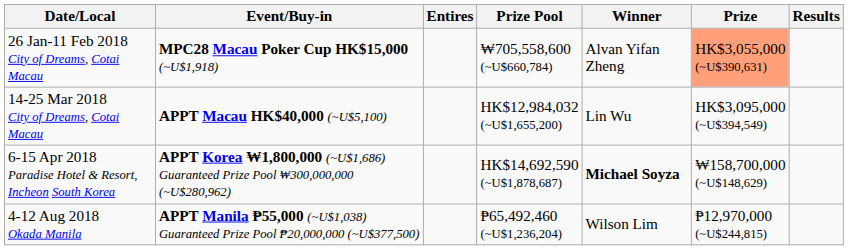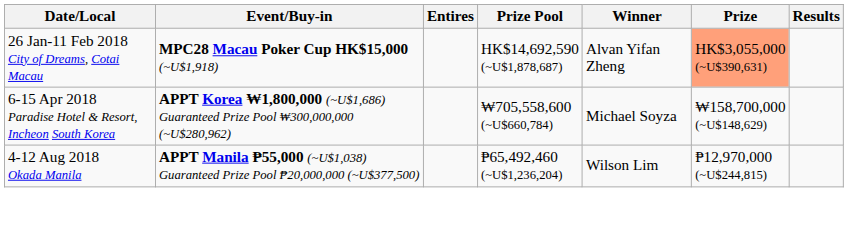 <table class="wikitable" width="100%">
 <tr>
 <th width="18%">Date/Local</th>
 <th !width="15%">Event/Buy-in</th>
 <th !width="10%">Entires</th>
 <th !width="10%">Prize Pool</th>
 <th !width="27%">Winner</th>
 <th !width="10%">Prize</th>
 <th !width="10%">Results</th>
 </tr>
 <tr>
 <td>26 Jan-11 Feb 2018<br><small><em><a href='#'>City of Dreams</a>, <a href='#'>Cotai</a> <a href='#'>Macau</a></em></small></td>
 <td> <strong>MPC28 <a href='#'>Macau</a> Poker Cup HK$15,000</strong> <em><small>(~U$1,918)</small></em></td>
 <td></td>
-<td>₩705,558,600<br><small>(~U$660,784)</small></td>
+<td>HK$14,692,590<br><small>(~U$1,878,687)</small></td>
 <td> Alvan Yifan Zheng</td>
 <td style="background: lightsalmon;">HK$3,055,000<br><small>(~U$390,631)</small></td>
-<td></td>
-</tr>
-<tr>
-<td>14-25 Mar 2018<br><small><em><a href='#'>City of Dreams</a>, <a href='#'>Cotai</a> <a href='#'>Macau</a></em></small></td>
-<td> <strong>APPT <a href='#'>Macau</a> HK$40,000</strong> <em><small>(~U$5,100)</small></em></td>
-<td></td>
-<td>HK$12,984,032<br><small>(~U$1,655,200)</small></td>
-<td> Lin Wu</td>
-<td>HK$3,095,000<br><small>(~U$394,549)</small></td>
 <td></td>
 </tr>
 <tr>
 <td>6-15 Apr 2018<br><small><em>Paradise Hotel & Resort, <a href='#'>Incheon</a> <a href='#'>South Korea</a></em></small></td>
 <td> <strong>APPT <a href='#'>Korea</a> ₩1,800,000</strong> <em><small>(~U$1,686)</small></em><br><small><em>Guaranteed Prize Pool ₩300,000,000 (~U$280,962)</em></small></td>
 <td></td>
-<td>HK$14,692,590<br><small>(~U$1,878,687)</small></td>
-<td><strong> Michael Soyza</strong></td>
+<td>₩705,558,600<br><small>(~U$660,784)</small></td>
+<td> Michael Soyza</td>
 <td>₩158,700,000<br><small>(~U$148,629)</small></td>
 <td></td>
 </tr>
 <tr>
 <td>4-12 Aug 2018<br><small><em><a href='#'>Okada Manila</a></em></small></td>
 <td> <strong>APPT <a href='#'>Manila</a> ₱55,000</strong> <em><small>(~U$1,038)</small></em><br><small><em>Guaranteed Prize Pool ₱20,000,000 (~U$377,500)</em></small></td>
 <td></td>
 <td>₱65,492,460<br><small>(~U$1,236,204)</small></td>
 <td> Wilson Lim</td>
 <td>₱12,970,000<br><small>(~U$244,815)</small></td>
 <td></td>
 </tr>
 </table>
